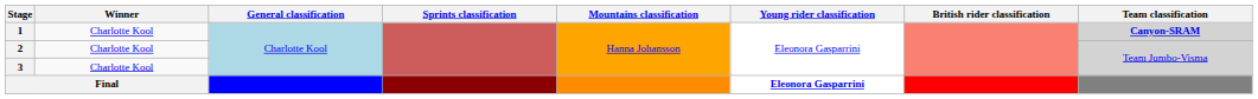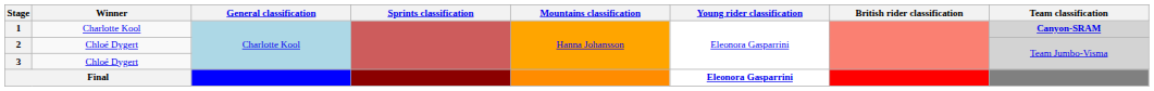 <table class="wikitable" style="text-align: center; font-size:smaller;">
 <tr style="background:#efefef;">
 <th scope="col" style="width:2%;">Stage</th>
 <th scope="col" style="width:14%;">Winner</th>
 <th scope="col" style="width:14%;"><a href='#'>General classification</a><br></th>
 <th scope="col" style="width:14%;"><a href='#'>Sprints classification</a><br></th>
 <th scope="col" style="width:14%;"><a href='#'>Mountains classification</a><br></th>
 <th scope="col" style="width:14%;"><a href='#'>Young rider classification</a><br></th>
 <th scope="col" style="width:14%;">British rider classification<br></th>
 <th scope="col" style="width:14%;">Team classification</th>
 </tr>
 <tr>
 <th>1</th>
 <td><a href='#'>Charlotte Kool</a></td>
 <td style="background:lightblue;" rowspan=3><a href='#'>Charlotte Kool</a></td>
 <td style="background:IndianRed;" rowspan=3></td>
 <td style="background:orange;" rowspan=3><a href='#'>Hanna Johansson</a></td>
 <td style="background:white;" rowspan=3><a href='#'>Eleonora Gasparrini</a></td>
 <td style="background:Salmon;" rowspan=3></td>
 <td style="background:lightgrey;"><strong><a href='#'>Canyon-SRAM</a></strong></td>
 </tr>
 <tr>
 <th>2</th>
-<td><a href='#'>Charlotte Kool</a></td>
+<td><a href='#'>Chloé Dygert</a></td>
 <td style="background:lightgrey;" rowspan=2><a href='#'>Team Jumbo-Visma</a></td>
 </tr>
 <tr>
 <th>3</th>
-<td><a href='#'>Charlotte Kool</a></td>
+<td><a href='#'>Chloé Dygert</a></td>
 </tr>
 <tr>
 <th colspan="2">Final</th>
 <th style="background:blue;"></th>
 <th style="background:DarkRed;"></th>
 <th style="background:DarkOrange;"></th>
 <th style="background:white;"><a href='#'>Eleonora Gasparrini</a></th>
 <th style="background:red;"></th>
 <th style="background:grey;"></th>
 </tr>
 </table>
